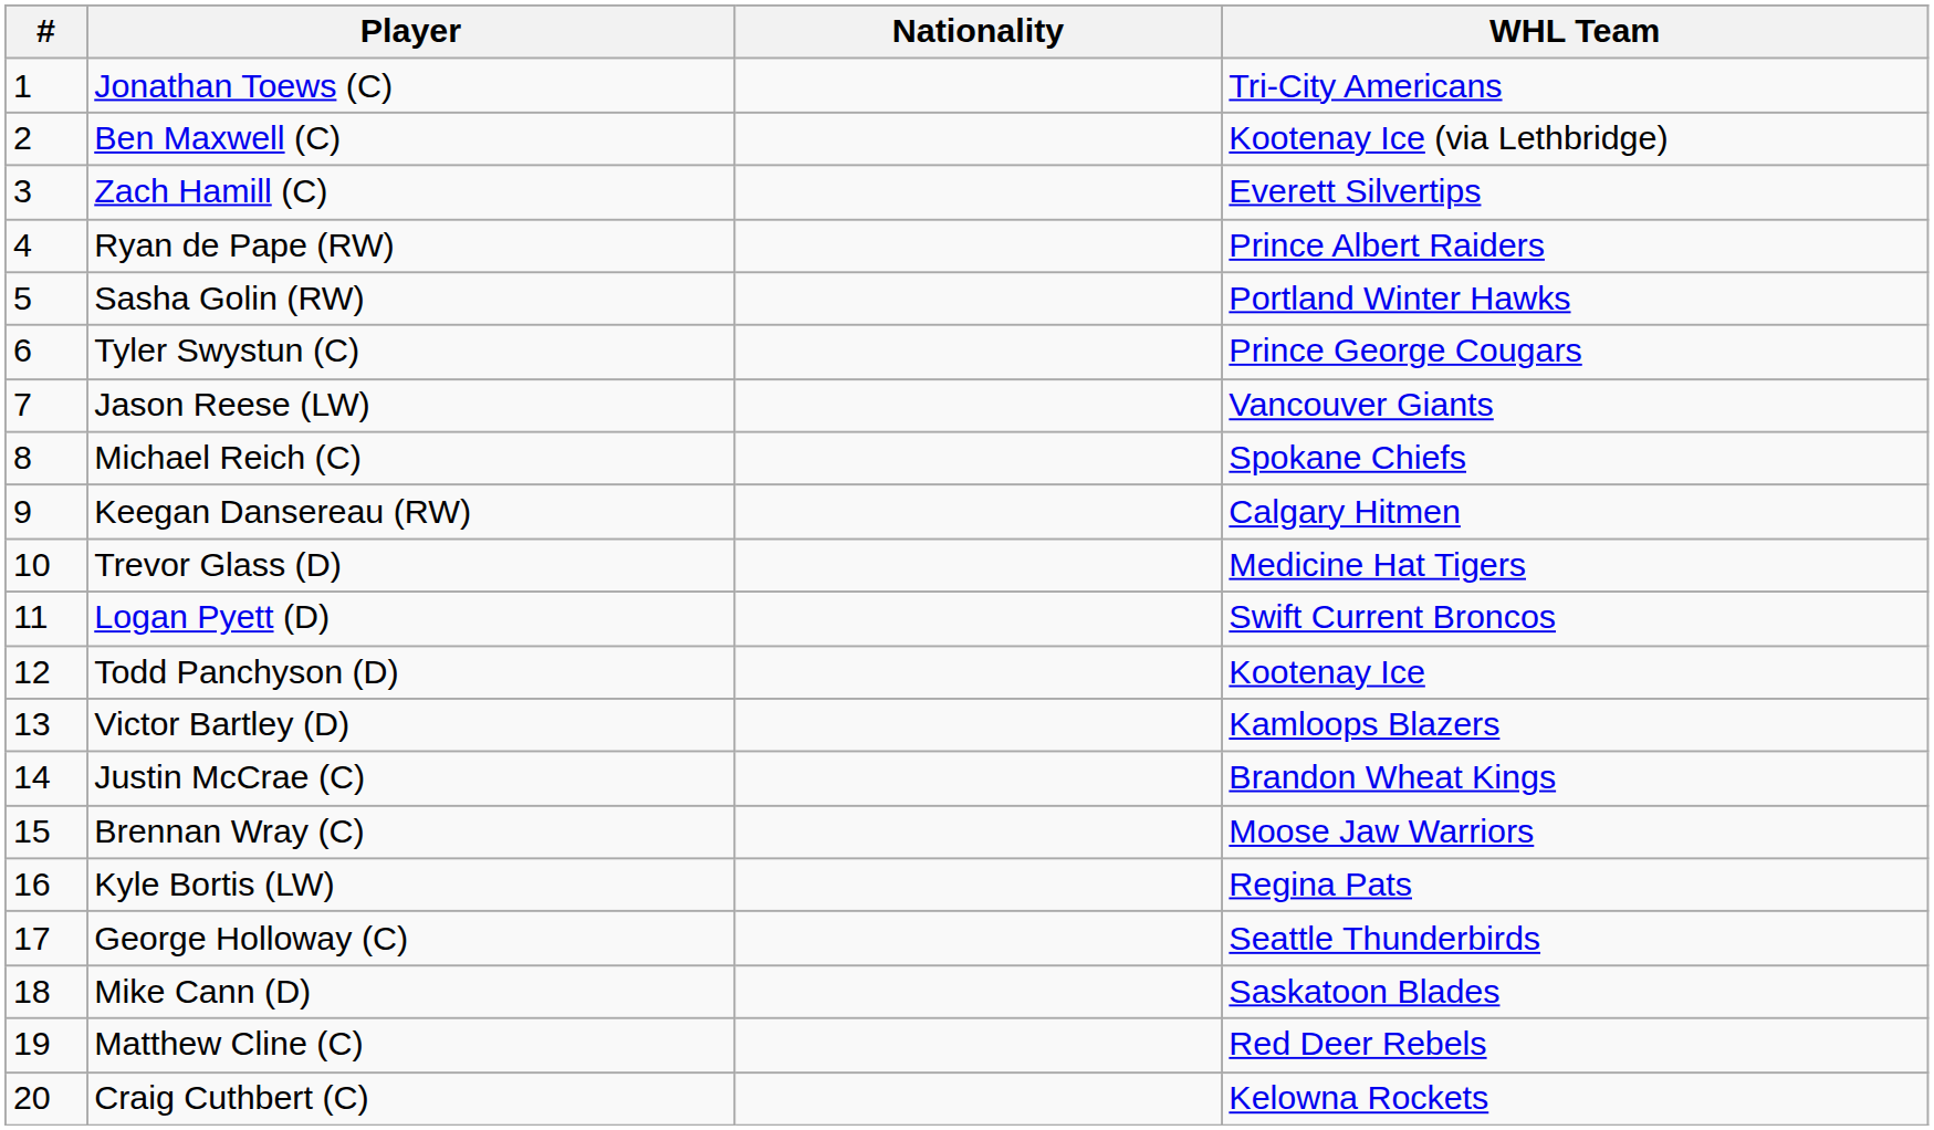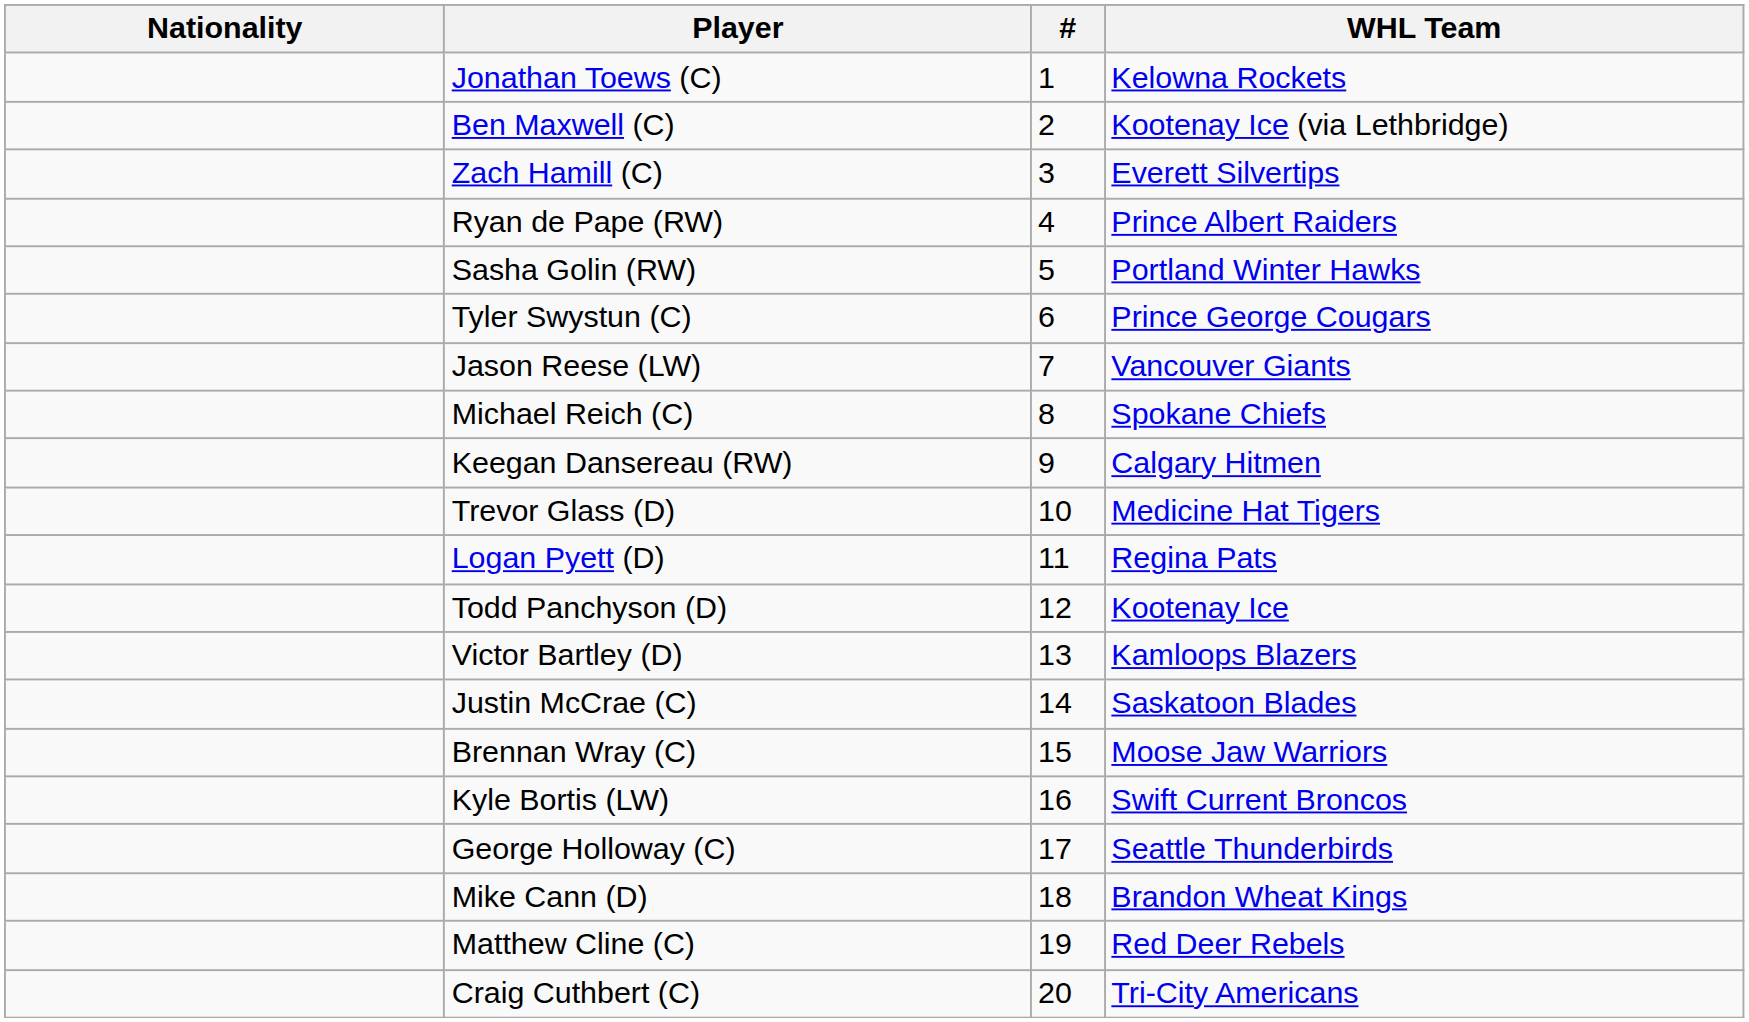 <table class="wikitable">
 <tr>
+<th bgcolor="#DDDDFF" width="16.5%">Nationality</th>
+<th bgcolor="#DDDDFF" width="22.0%">Player</th>
 <th bgcolor="#DDDDFF" width="2.75%">#</th>
-<th bgcolor="#DDDDFF" width="22.0%">Player</th>
-<th bgcolor="#DDDDFF" width="16.5%">Nationality</th>
 <th bgcolor="#DDDDFF" width="24.0%">WHL Team</th>
 </tr>
 <tr>
+<td></td>
+<td><a href='#'>Jonathan Toews</a> (C)</td>
 <td>1</td>
-<td><a href='#'>Jonathan Toews</a> (C)</td>
-<td></td>
-<td><a href='#'>Tri-City Americans</a></td>
+<td><a href='#'>Kelowna Rockets</a></td>
 </tr>
 <tr>
+<td></td>
+<td><a href='#'>Ben Maxwell</a> (C)</td>
 <td>2</td>
-<td><a href='#'>Ben Maxwell</a> (C)</td>
-<td></td>
 <td><a href='#'>Kootenay Ice</a> (via Lethbridge)</td>
 </tr>
 <tr>
+<td></td>
+<td><a href='#'>Zach Hamill</a> (C)</td>
 <td>3</td>
-<td><a href='#'>Zach Hamill</a> (C)</td>
-<td></td>
 <td><a href='#'>Everett Silvertips</a></td>
 </tr>
 <tr>
+<td></td>
+<td>Ryan de Pape (RW)</td>
 <td>4</td>
-<td>Ryan de Pape (RW)</td>
-<td></td>
 <td><a href='#'>Prince Albert Raiders</a></td>
 </tr>
 <tr>
+<td></td>
+<td>Sasha Golin (RW)</td>
 <td>5</td>
-<td>Sasha Golin (RW)</td>
-<td></td>
 <td><a href='#'>Portland Winter Hawks</a></td>
 </tr>
 <tr>
+<td></td>
+<td>Tyler Swystun (C)</td>
 <td>6</td>
-<td>Tyler Swystun (C)</td>
-<td></td>
 <td><a href='#'>Prince George Cougars</a></td>
 </tr>
 <tr>
+<td></td>
+<td>Jason Reese (LW)</td>
 <td>7</td>
-<td>Jason Reese (LW)</td>
-<td></td>
 <td><a href='#'>Vancouver Giants</a></td>
 </tr>
 <tr>
+<td></td>
+<td>Michael Reich (C)</td>
 <td>8</td>
-<td>Michael Reich (C)</td>
-<td></td>
 <td><a href='#'>Spokane Chiefs</a></td>
 </tr>
 <tr>
+<td></td>
+<td>Keegan Dansereau (RW)</td>
 <td>9</td>
-<td>Keegan Dansereau (RW)</td>
-<td></td>
 <td><a href='#'>Calgary Hitmen</a></td>
 </tr>
 <tr>
+<td></td>
+<td>Trevor Glass (D)</td>
 <td>10</td>
-<td>Trevor Glass (D)</td>
-<td></td>
 <td><a href='#'>Medicine Hat Tigers</a></td>
 </tr>
 <tr>
+<td></td>
+<td><a href='#'>Logan Pyett</a> (D)</td>
 <td>11</td>
-<td><a href='#'>Logan Pyett</a> (D)</td>
+<td><a href='#'>Regina Pats</a></td>
+</tr>
+<tr>
 <td></td>
+<td>Todd Panchyson (D)</td>
+<td>12</td>
+<td><a href='#'>Kootenay Ice</a></td>
+</tr>
+<tr>
+<td></td>
+<td>Victor Bartley (D)</td>
+<td>13</td>
+<td><a href='#'>Kamloops Blazers</a></td>
+</tr>
+<tr>
+<td></td>
+<td>Justin McCrae (C)</td>
+<td>14</td>
+<td><a href='#'>Saskatoon Blades</a></td>
+</tr>
+<tr>
+<td></td>
+<td>Brennan Wray (C)</td>
+<td>15</td>
+<td><a href='#'>Moose Jaw Warriors</a></td>
+</tr>
+<tr>
+<td></td>
+<td>Kyle Bortis (LW)</td>
+<td>16</td>
 <td><a href='#'>Swift Current Broncos</a></td>
 </tr>
 <tr>
-<td>12</td>
-<td>Todd Panchyson (D)</td>
 <td></td>
-<td><a href='#'>Kootenay Ice</a></td>
+<td>George Holloway (C)</td>
+<td>17</td>
+<td><a href='#'>Seattle Thunderbirds</a></td>
 </tr>
 <tr>
-<td>13</td>
-<td>Victor Bartley (D)</td>
 <td></td>
-<td><a href='#'>Kamloops Blazers</a></td>
-</tr>
-<tr>
-<td>14</td>
-<td>Justin McCrae (C)</td>
-<td></td>
+<td>Mike Cann (D)</td>
+<td>18</td>
 <td><a href='#'>Brandon Wheat Kings</a></td>
 </tr>
 <tr>
-<td>15</td>
-<td>Brennan Wray (C)</td>
 <td></td>
-<td><a href='#'>Moose Jaw Warriors</a></td>
-</tr>
-<tr>
-<td>16</td>
-<td>Kyle Bortis (LW)</td>
-<td></td>
-<td><a href='#'>Regina Pats</a></td>
-</tr>
-<tr>
-<td>17</td>
-<td>George Holloway (C)</td>
-<td></td>
-<td><a href='#'>Seattle Thunderbirds</a></td>
-</tr>
-<tr>
-<td>18</td>
-<td>Mike Cann (D)</td>
-<td></td>
-<td><a href='#'>Saskatoon Blades</a></td>
-</tr>
-<tr>
+<td>Matthew Cline (C)</td>
 <td>19</td>
-<td>Matthew Cline (C)</td>
-<td></td>
 <td><a href='#'>Red Deer Rebels</a></td>
 </tr>
 <tr>
+<td></td>
+<td>Craig Cuthbert (C)</td>
 <td>20</td>
-<td>Craig Cuthbert (C)</td>
-<td></td>
-<td><a href='#'>Kelowna Rockets</a></td>
+<td><a href='#'>Tri-City Americans</a></td>
 </tr>
 </table>
